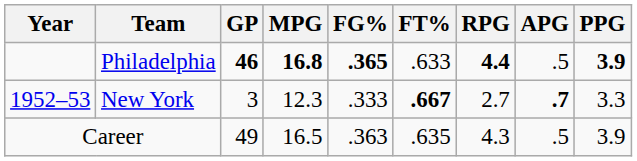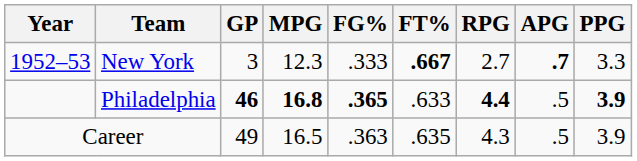 <table class="wikitable sortable" style="font-size:95%; text-align:right;">
 <tr>
 <th>Year</th>
 <th>Team</th>
 <th>GP</th>
 <th>MPG</th>
 <th>FG%</th>
 <th>FT%</th>
 <th>RPG</th>
 <th>APG</th>
 <th>PPG</th>
 </tr>
 <tr>
+<td style="text-align:left;"><a href='#'>1952–53</a></td>
+<td style="text-align:left;"><a href='#'>New York</a></td>
+<td>3</td>
+<td>12.3</td>
+<td>.333</td>
+<td><strong>.667</strong></td>
+<td>2.7</td>
+<td><strong>.7</strong></td>
+<td>3.3</td>
+</tr>
+<tr>
 <td style="text-align:left;"></td>
 <td style="text-align:left;"><a href='#'>Philadelphia</a></td>
 <td><strong>46</strong></td>
 <td><strong>16.8</strong></td>
 <td><strong>.365</strong></td>
 <td>.633</td>
 <td><strong>4.4</strong></td>
 <td>.5</td>
 <td><strong>3.9</strong></td>
-</tr>
-<tr>
-<td style="text-align:left;"><a href='#'>1952–53</a></td>
-<td style="text-align:left;"><a href='#'>New York</a></td>
-<td>3</td>
-<td>12.3</td>
-<td>.333</td>
-<td><strong>.667</strong></td>
-<td>2.7</td>
-<td><strong>.7</strong></td>
-<td>3.3</td>
 </tr>
 <tr>
 <td colspan="2" style="text-align:center;">Career</td>
 <td>49</td>
 <td>16.5</td>
 <td>.363</td>
 <td>.635</td>
 <td>4.3</td>
 <td>.5</td>
 <td>3.9</td>
 </tr>
 </table>
